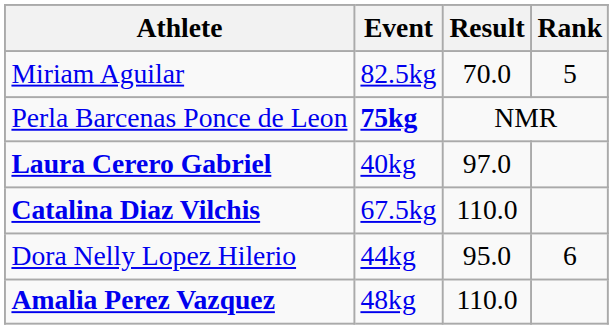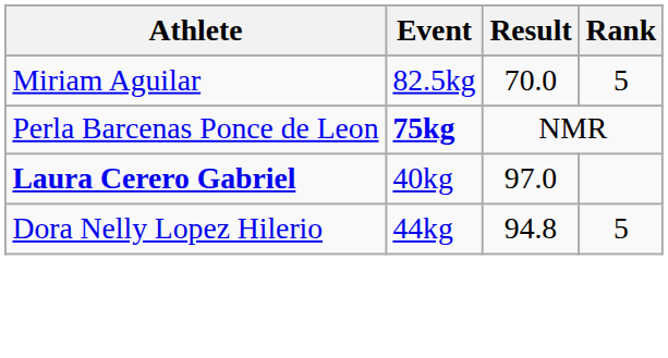 <table class=wikitable style="font-size:90%">
 <tr>
 <th>Athlete</th>
 <th>Event</th>
 <th>Result</th>
 <th>Rank</th>
 </tr>
 <tr>
 <td><a href='#'>Miriam Aguilar</a></td>
 <td><a href='#'>82.5kg</a></td>
 <td style="text-align:center;">70.0</td>
 <td style="text-align:center;">5</td>
 </tr>
 <tr>
 <td><a href='#'>Perla Barcenas Ponce de Leon</a></td>
 <td><strong><a href='#'>75kg</a></strong></td>
 <td style="text-align:center;" colspan="2">NMR</td>
 </tr>
 <tr>
 <td><strong><a href='#'>Laura Cerero Gabriel</a></strong></td>
 <td><a href='#'>40kg</a></td>
 <td style="text-align:center;">97.0</td>
 <td style="text-align:center;"></td>
 </tr>
 <tr>
-<td><strong><a href='#'>Catalina Diaz Vilchis</a></strong></td>
-<td><a href='#'>67.5kg</a></td>
-<td style="text-align:center;">110.0</td>
-<td style="text-align:center;"></td>
-</tr>
-<tr>
 <td><a href='#'>Dora Nelly Lopez Hilerio</a></td>
 <td><a href='#'>44kg</a></td>
-<td style="text-align:center;">95.0</td>
-<td style="text-align:center;">6</td>
-</tr>
-<tr>
-<td><strong><a href='#'>Amalia Perez Vazquez</a></strong></td>
-<td><a href='#'>48kg</a></td>
-<td style="text-align:center;">110.0</td>
-<td style="text-align:center;"></td>
+<td style="text-align:center;">94.8</td>
+<td style="text-align:center;">5</td>
 </tr>
 </table>
